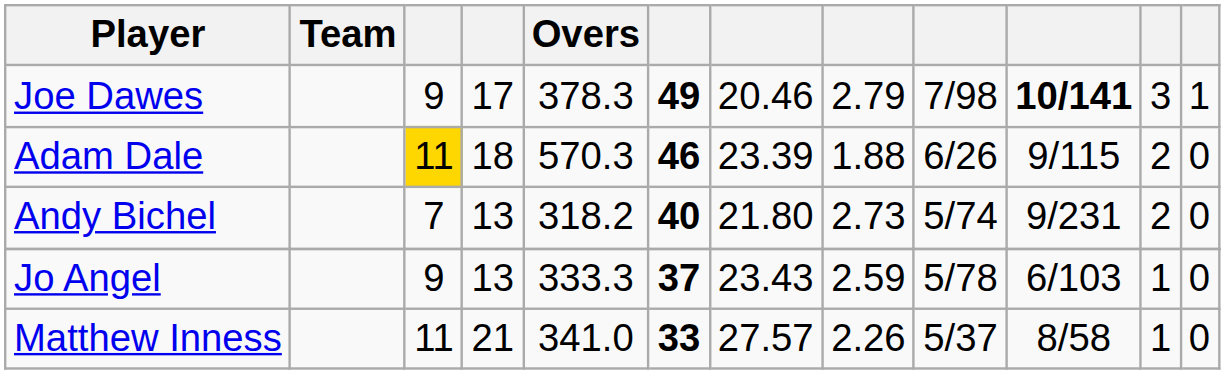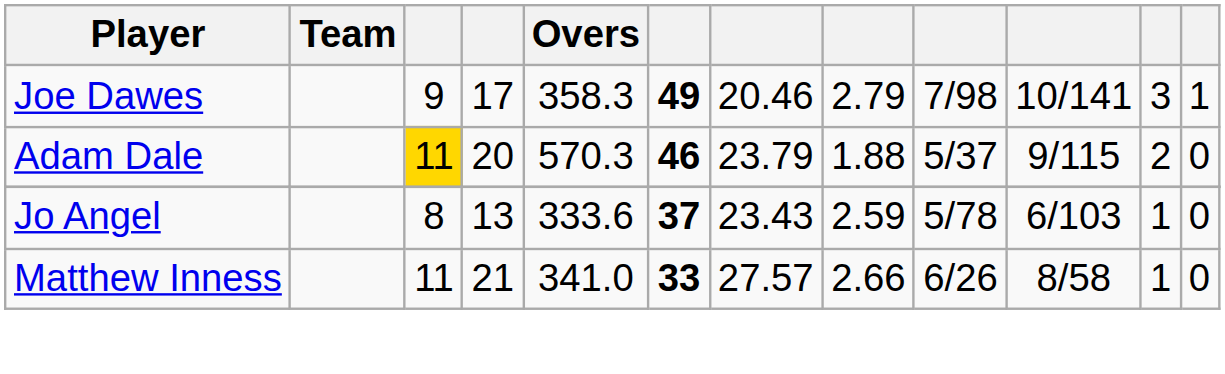 <table class="wikitable sortable" style="text-align:center">
 <tr>
 <th class="unsortable">Player</th>
 <th>Team</th>
 <th></th>
 <th></th>
 <th>Overs</th>
 <th></th>
 <th></th>
 <th></th>
 <th></th>
 <th></th>
 <th></th>
 <th></th>
 </tr>
 <tr>
 <td style="text-align:left"><a href='#'>Joe Dawes</a></td>
 <td style="text-align:left"></td>
 <td>9</td>
 <td>17</td>
-<td>378.3</td>
+<td>358.3</td>
 <td><strong>49</strong></td>
 <td>20.46</td>
 <td>2.79</td>
 <td>7/98</td>
-<td><strong>10/141</strong></td>
+<td>10/141</td>
 <td>3</td>
 <td>1</td>
 </tr>
 <tr>
 <td style="text-align:left"><a href='#'>Adam Dale</a></td>
 <td style="text-align:left"></td>
 <td style="background: gold;">11</td>
-<td>18</td>
+<td>20</td>
 <td>570.3</td>
 <td><strong>46</strong></td>
-<td>23.39</td>
+<td>23.79</td>
 <td>1.88</td>
-<td>6/26</td>
+<td>5/37</td>
 <td>9/115</td>
-<td>2</td>
-<td>0</td>
-</tr>
-<tr>
-<td style="text-align:left"><a href='#'>Andy Bichel</a></td>
-<td style="text-align:left"></td>
-<td>7</td>
-<td>13</td>
-<td>318.2</td>
-<td><strong>40</strong></td>
-<td>21.80</td>
-<td>2.73</td>
-<td>5/74</td>
-<td>9/231</td>
 <td>2</td>
 <td>0</td>
 </tr>
 <tr>
 </tr>
 <tr>
 <td style="text-align:left"><a href='#'>Jo Angel</a></td>
 <td style="text-align:left"></td>
-<td>9</td>
+<td>8</td>
 <td>13</td>
-<td>333.3</td>
+<td>333.6</td>
 <td><strong>37</strong></td>
 <td>23.43</td>
 <td>2.59</td>
 <td>5/78</td>
 <td>6/103</td>
 <td>1</td>
 <td>0</td>
 </tr>
 <tr>
 <td style="text-align:left"><a href='#'>Matthew Inness</a></td>
 <td style="text-align:left"></td>
 <td>11</td>
 <td>21</td>
 <td>341.0</td>
 <td><strong>33</strong></td>
 <td>27.57</td>
-<td>2.26</td>
-<td>5/37</td>
+<td>2.66</td>
+<td>6/26</td>
 <td>8/58</td>
 <td>1</td>
 <td>0</td>
 </tr>
 </table>
